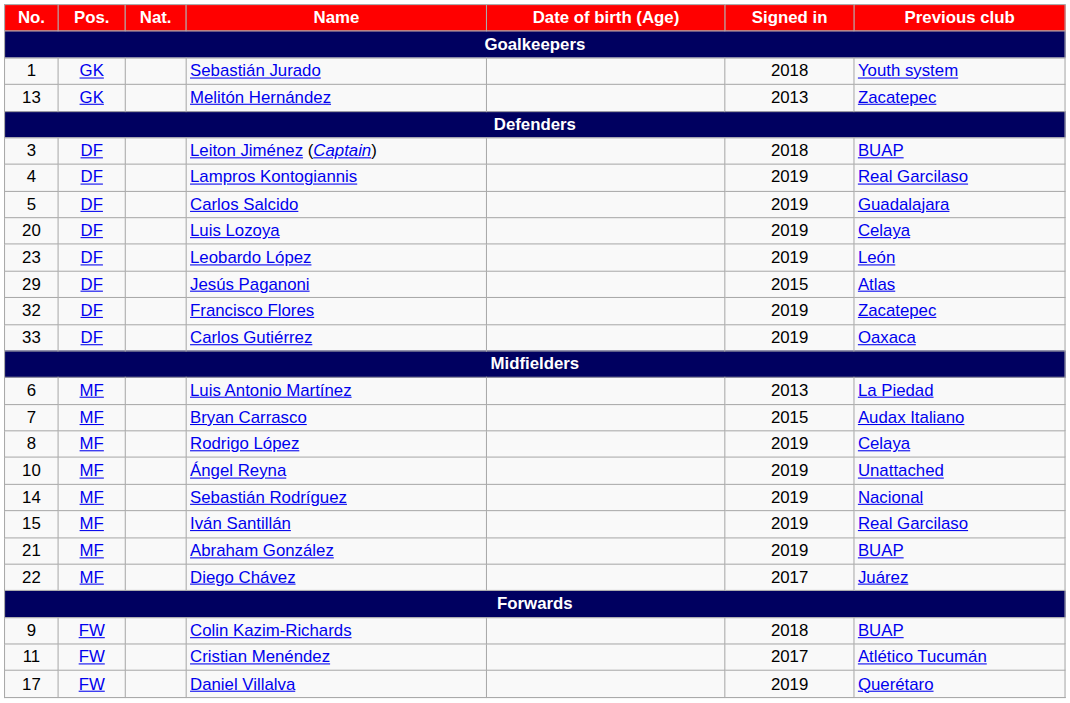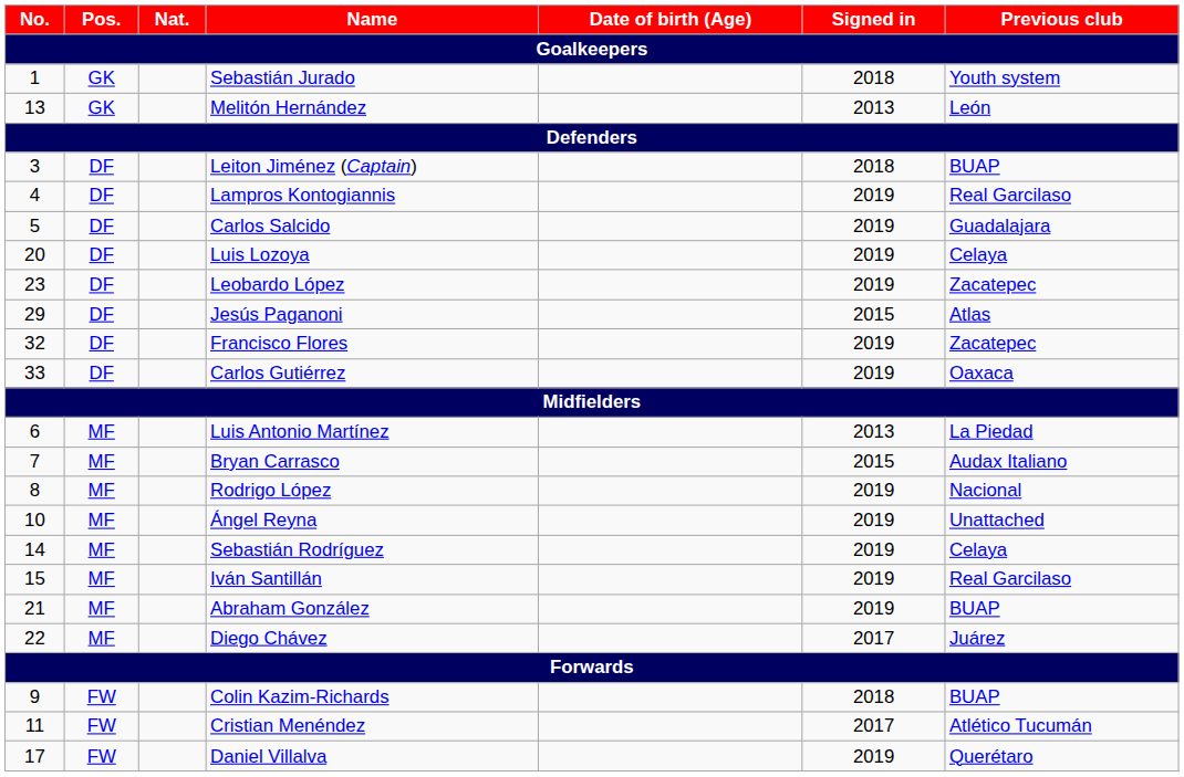 <table class="wikitable" style="text-align:center; font-size:100%; width:80%">
 <tr>
 <th style="background:#FF0000; color:white; text-align:center;">No.</th>
 <th style="background:#FF0000; color:white; text-align:center;">Pos.</th>
 <th style="background:#FF0000; color:white; text-align:center;">Nat.</th>
 <th style="background:#FF0000; color:white; text-align:center;">Name</th>
 <th style="background:#FF0000; color:white; text-align:center;">Date of birth (Age)</th>
 <th style="background:#FF0000; color:white; text-align:center;">Signed in</th>
 <th style="background:#FF0000; color:white; text-align:center;">Previous club</th>
 </tr>
 <tr>
 <th colspan="7" style="background:#000060; color:white; text-align:center">Goalkeepers</th>
 </tr>
 <tr>
 <td>1</td>
 <td><a href='#'>GK</a></td>
 <td></td>
 <td align=left><a href='#'>Sebastián Jurado</a></td>
 <td></td>
 <td>2018</td>
 <td align=left> <a href='#'>Youth system</a></td>
 </tr>
 <tr>
 <td>13</td>
 <td><a href='#'>GK</a></td>
 <td></td>
 <td align=left><a href='#'>Melitón Hernández</a></td>
 <td></td>
 <td>2013</td>
-<td align=left> <a href='#'>Zacatepec</a></td>
+<td align=left> <a href='#'>León</a></td>
 </tr>
 <tr>
 <th colspan="7" style="background:#000060; color:white; text-align:center">Defenders</th>
 </tr>
 <tr>
 <td>3</td>
 <td><a href='#'>DF</a></td>
 <td></td>
 <td align=left><a href='#'>Leiton Jiménez</a> (<em><a href='#'>Captain</a></em>)</td>
 <td></td>
 <td>2018</td>
 <td align=left> <a href='#'>BUAP</a></td>
 </tr>
 <tr>
 <td>4</td>
 <td><a href='#'>DF</a></td>
 <td></td>
 <td align=left><a href='#'>Lampros Kontogiannis</a></td>
 <td></td>
 <td>2019 </td>
 <td align=left> <a href='#'>Real Garcilaso</a></td>
 </tr>
 <tr>
 <td>5</td>
 <td><a href='#'>DF</a></td>
 <td></td>
 <td align=left><a href='#'>Carlos Salcido</a></td>
 <td></td>
 <td>2019 </td>
 <td align=left> <a href='#'>Guadalajara</a></td>
 </tr>
 <tr>
 <td>20</td>
 <td><a href='#'>DF</a></td>
 <td></td>
 <td align=left><a href='#'>Luis Lozoya</a></td>
 <td></td>
 <td>2019</td>
 <td align=left> <a href='#'>Celaya</a></td>
 </tr>
 <tr>
 <td>23</td>
 <td><a href='#'>DF</a></td>
 <td></td>
 <td align=left><a href='#'>Leobardo López</a></td>
 <td></td>
 <td>2019</td>
-<td align=left> <a href='#'>León</a></td>
+<td align=left> <a href='#'>Zacatepec</a></td>
 </tr>
 <tr>
 <td>29</td>
 <td><a href='#'>DF</a></td>
 <td></td>
 <td align=left><a href='#'>Jesús Paganoni</a></td>
 <td></td>
 <td>2015</td>
 <td align=left> <a href='#'>Atlas</a></td>
 </tr>
 <tr>
 <td>32</td>
 <td><a href='#'>DF</a></td>
 <td></td>
 <td align=left><a href='#'>Francisco Flores</a></td>
 <td></td>
 <td>2019</td>
 <td align=left> <a href='#'>Zacatepec</a></td>
 </tr>
 <tr>
 <td>33</td>
 <td><a href='#'>DF</a></td>
 <td></td>
 <td align=left><a href='#'>Carlos Gutiérrez</a></td>
 <td></td>
 <td>2019</td>
 <td align=left> <a href='#'>Oaxaca</a></td>
 </tr>
 <tr>
 <th colspan="7" style="background:#000060; color:white; text-align:center">Midfielders</th>
 </tr>
 <tr>
 <td>6</td>
 <td><a href='#'>MF</a></td>
 <td></td>
 <td align=left><a href='#'>Luis Antonio Martínez</a></td>
 <td></td>
 <td>2013</td>
 <td align=left> <a href='#'>La Piedad</a></td>
 </tr>
 <tr>
 <td>7</td>
 <td><a href='#'>MF</a></td>
 <td></td>
 <td align=left><a href='#'>Bryan Carrasco</a></td>
 <td></td>
 <td>2015</td>
 <td align=left> <a href='#'>Audax Italiano</a></td>
 </tr>
 <tr>
 <td>8</td>
 <td><a href='#'>MF</a></td>
 <td></td>
 <td align=left><a href='#'>Rodrigo López</a></td>
 <td></td>
 <td>2019 </td>
-<td align=left> <a href='#'>Celaya</a></td>
+<td align=left> <a href='#'>Nacional</a></td>
 </tr>
 <tr>
 <td>10</td>
 <td><a href='#'>MF</a></td>
 <td></td>
 <td align=left><a href='#'>Ángel Reyna</a></td>
 <td></td>
 <td>2019</td>
 <td align=left><a href='#'>Unattached</a></td>
 </tr>
 <tr>
 <td>14</td>
 <td><a href='#'>MF</a></td>
 <td></td>
 <td align=left><a href='#'>Sebastián Rodríguez</a></td>
 <td></td>
 <td>2019 </td>
-<td align=left> <a href='#'>Nacional</a></td>
+<td align=left> <a href='#'>Celaya</a></td>
 </tr>
 <tr>
 <td>15</td>
 <td><a href='#'>MF</a></td>
 <td></td>
 <td align=left><a href='#'>Iván Santillán</a></td>
 <td></td>
 <td>2019 </td>
 <td align=left> <a href='#'>Real Garcilaso</a></td>
 </tr>
 <tr>
 <td>21</td>
 <td><a href='#'>MF</a></td>
 <td></td>
 <td align=left><a href='#'>Abraham González</a></td>
 <td></td>
 <td>2019</td>
 <td align=left> <a href='#'>BUAP</a></td>
 </tr>
 <tr>
 <td>22</td>
 <td><a href='#'>MF</a></td>
 <td></td>
 <td align=left><a href='#'>Diego Chávez</a></td>
 <td></td>
 <td>2017</td>
 <td align=left> <a href='#'>Juárez</a></td>
 </tr>
 <tr>
 <th colspan="7" style="background:#000060; color:white; text-align:center">Forwards</th>
 </tr>
 <tr>
 <td>9</td>
 <td><a href='#'>FW</a></td>
 <td></td>
 <td align=left><a href='#'>Colin Kazim-Richards</a></td>
 <td></td>
 <td>2018</td>
 <td align=left> <a href='#'>BUAP</a></td>
 </tr>
 <tr>
 <td>11</td>
 <td><a href='#'>FW</a></td>
 <td></td>
 <td align=left><a href='#'>Cristian Menéndez</a></td>
 <td></td>
 <td>2017</td>
 <td align=left> <a href='#'>Atlético Tucumán</a></td>
 </tr>
 <tr>
 <td>17</td>
 <td><a href='#'>FW</a></td>
 <td></td>
 <td align=left><a href='#'>Daniel Villalva</a></td>
 <td></td>
 <td>2019 </td>
 <td align=left> <a href='#'>Querétaro</a></td>
 </tr>
 <tr>
 </tr>
 </table>
